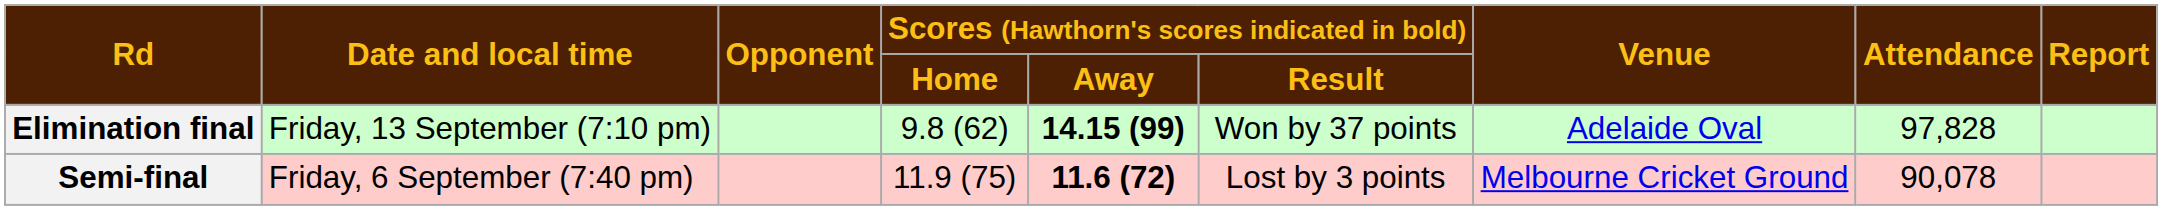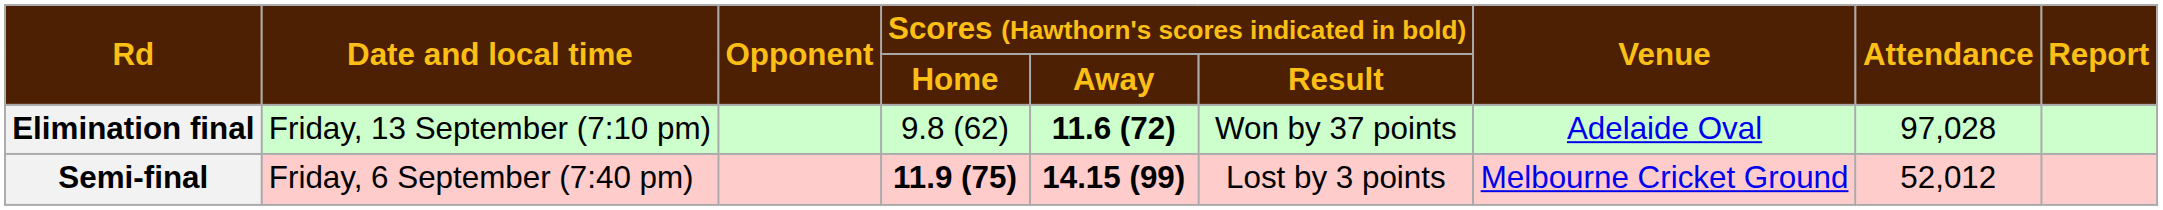 <table class="wikitable" style="text-align:center">
 <tr>
 <th rowspan="2" style="background: #4D2004; color: #FBBF15">Rd</th>
 <th rowspan="2" style="background: #4D2004; color: #FBBF15">Date and local time</th>
 <th rowspan="2" style="background: #4D2004; color: #FBBF15">Opponent</th>
 <th colspan="3" style="background: #4D2004; color: #FBBF15">Scores <small>(Hawthorn's scores indicated in <strong>bold</strong>)</small></th>
 <th rowspan="2" style="background: #4D2004; color: #FBBF15">Venue</th>
 <th rowspan="2" style="background: #4D2004; color: #FBBF15">Attendance</th>
 <th rowspan="2" style="background: #4D2004; color: #FBBF15">Report</th>
 </tr>
 <tr>
 <th style="background: #4D2004; color: #FBBF15">Home</th>
 <th style="background: #4D2004; color: #FBBF15">Away</th>
 <th style="background: #4D2004; color: #FBBF15">Result</th>
 </tr>
 <tr style=background:#cfc>
 <th>Elimination final</th>
 <td style=text-align:left>Friday, 13 September (7:10 pm)</td>
 <td style=text-align:left></td>
 <td>9.8 (62)</td>
-<td><strong>14.15 (99)</strong></td>
+<td><strong>11.6 (72)</strong></td>
 <td>Won by 37 points</td>
 <td><a href='#'>Adelaide Oval</a></td>
-<td>97,828</td>
+<td>97,028</td>
 <td></td>
 </tr>
 <tr style=background:#fcc>
 <th>Semi-final</th>
 <td style=text-align:left>Friday, 6 September (7:40 pm)</td>
 <td style=text-align:left></td>
-<td>11.9 (75)</td>
-<td><strong>11.6 (72)</strong></td>
+<td><strong>11.9 (75)</strong></td>
+<td><strong>14.15 (99)</strong></td>
 <td>Lost by 3 points</td>
 <td><a href='#'>Melbourne Cricket Ground</a></td>
-<td>90,078</td>
+<td>52,012</td>
 <td></td>
 </tr>
 </table>
